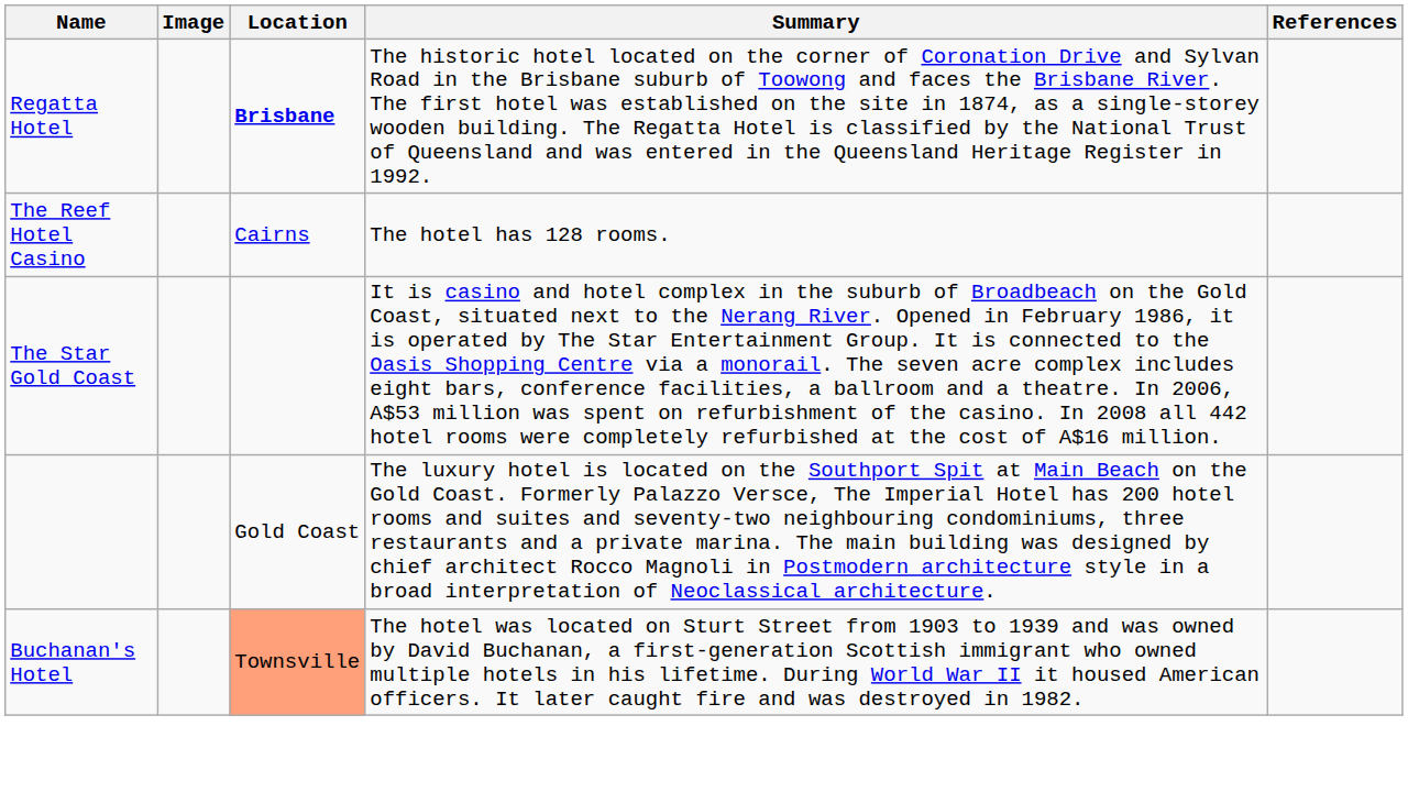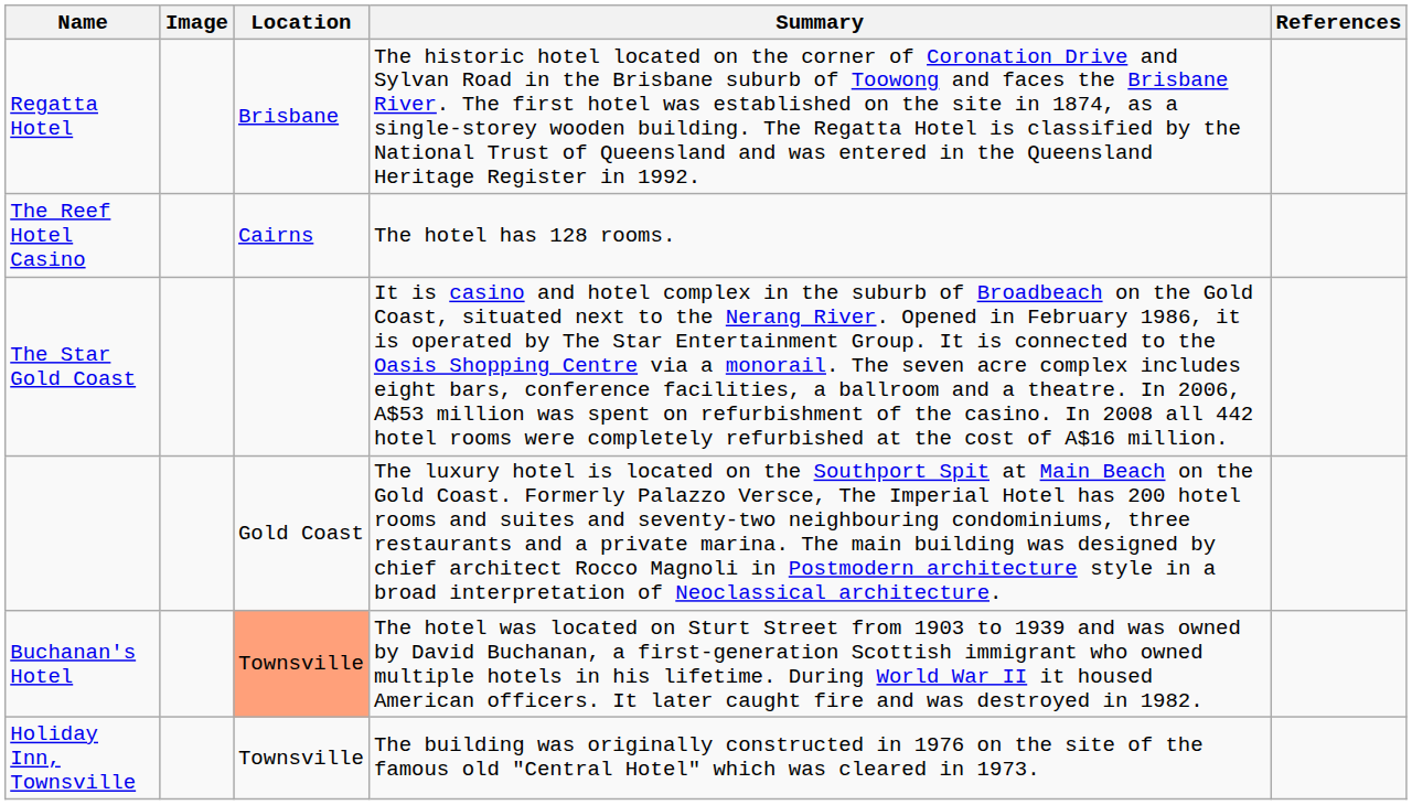 <table class="wikitable">
 <tr>
 <th>Name</th>
 <th>Image</th>
 <th>Location</th>
 <th>Summary</th>
 <th>References</th>
 </tr>
 <tr>
 <td><a href='#'>Regatta Hotel</a></td>
 <td></td>
-<td><strong><a href='#'>Brisbane</a></strong></td>
+<td><a href='#'>Brisbane</a></td>
 <td>The historic hotel located on the corner of <a href='#'>Coronation Drive</a> and Sylvan Road in the Brisbane suburb of <a href='#'>Toowong</a> and faces the <a href='#'>Brisbane River</a>. The first hotel was established on the site in 1874, as a single-storey wooden building. The Regatta Hotel is classified by the National Trust of Queensland and was entered in the Queensland Heritage Register in 1992.</td>
 <td></td>
 </tr>
 <tr>
 <td><a href='#'>The Reef Hotel Casino</a></td>
 <td></td>
 <td><a href='#'>Cairns</a></td>
 <td>The hotel has 128 rooms.</td>
 <td></td>
 </tr>
 <tr>
 <td><a href='#'>The Star Gold Coast</a></td>
 <td></td>
 <td></td>
 <td>It is <a href='#'>casino</a> and hotel complex in the suburb of <a href='#'>Broadbeach</a> on the Gold Coast, situated next to the <a href='#'>Nerang River</a>. Opened in February 1986, it is operated by The Star Entertainment Group. It is connected to the <a href='#'>Oasis Shopping Centre</a> via a <a href='#'>monorail</a>. The seven acre complex includes eight bars, conference facilities, a ballroom and a theatre. In 2006, A$53 million was spent on refurbishment of the casino. In 2008 all 442 hotel rooms were completely refurbished at the cost of A$16 million.</td>
 <td></td>
 </tr>
 <tr>
 <td></td>
 <td></td>
 <td>Gold Coast</td>
 <td>The luxury hotel is located on the <a href='#'>Southport Spit</a> at <a href='#'>Main Beach</a> on the Gold Coast. Formerly Palazzo Versce, The Imperial Hotel has 200 hotel rooms and suites and seventy-two neighbouring condominiums, three restaurants and a private marina. The main building was designed by chief architect Rocco Magnoli in <a href='#'>Postmodern architecture</a> style in a broad interpretation of <a href='#'>Neoclassical architecture</a>.</td>
 <td><br></td>
 </tr>
 <tr>
 <td><a href='#'>Buchanan's Hotel</a></td>
 <td></td>
 <td style="background: lightsalmon;">Townsville</td>
 <td>The hotel was located on Sturt Street from 1903 to 1939 and was owned by David Buchanan, a first-generation Scottish immigrant who owned multiple hotels in his lifetime. During <a href='#'>World War II</a> it housed American officers. It later caught fire and was destroyed in 1982.</td>
 <td></td>
 </tr>
+<tr>
+<td><a href='#'>Holiday Inn, Townsville</a></td>
+<td></td>
+<td>Townsville</td>
+<td>The building was originally constructed in 1976 on the site of the famous old "Central Hotel" which was cleared in 1973.</td>
+<td></td>
+</tr>
 </table>
